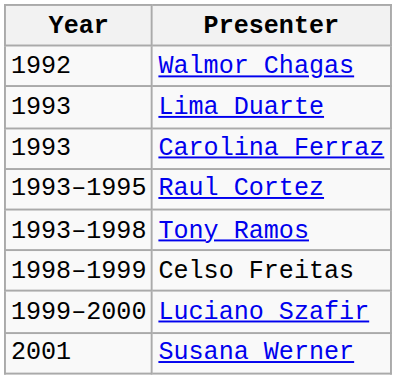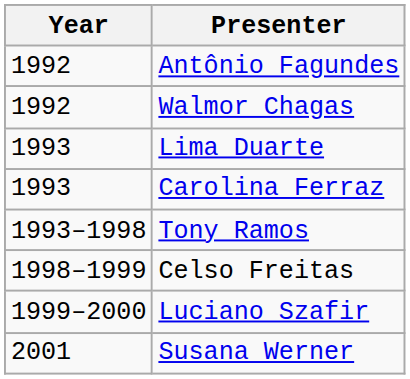 <table class="wikitable">
 <tr>
 <th>Year</th>
 <th>Presenter</th>
+</tr>
+<tr>
+<td>1992</td>
+<td><a href='#'>Antônio Fagundes</a></td>
 </tr>
 <tr>
 <td>1992</td>
 <td><a href='#'>Walmor Chagas</a></td>
 </tr>
 <tr>
 <td>1993</td>
 <td><a href='#'>Lima Duarte</a></td>
 </tr>
 <tr>
 <td>1993</td>
 <td><a href='#'>Carolina Ferraz</a></td>
-</tr>
-<tr>
-<td>1993–1995</td>
-<td><a href='#'>Raul Cortez</a></td>
 </tr>
 <tr>
 <td>1993–1998</td>
 <td><a href='#'>Tony Ramos</a></td>
 </tr>
 <tr>
 <td>1998–1999</td>
 <td>Celso Freitas</td>
 </tr>
 <tr>
 <td>1999–2000</td>
 <td><a href='#'>Luciano Szafir</a></td>
 </tr>
 <tr>
 <td>2001</td>
 <td><a href='#'>Susana Werner</a></td>
 </tr>
 </table>
